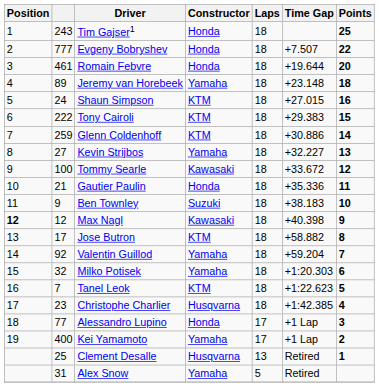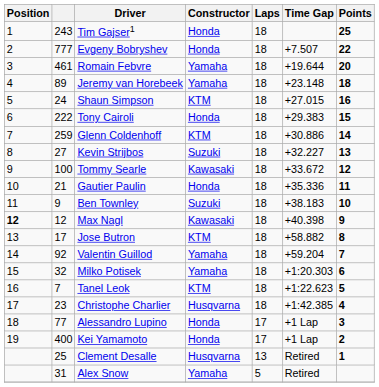 <table class="wikitable" style="font-size:95%;">
 <tr>
 <th>Position</th>
 <th></th>
 <th>Driver</th>
 <th>Constructor</th>
 <th>Laps</th>
 <th>Time Gap</th>
 <th>Points</th>
 </tr>
 <tr>
 <td>1</td>
 <td>243</td>
 <td> <a href='#'>Tim Gajser</a><sup>1</sup></td>
 <td><a href='#'>Honda</a></td>
 <td>18</td>
 <td></td>
 <td><strong>25</strong></td>
 </tr>
 <tr>
 <td>2</td>
 <td>777</td>
 <td> <a href='#'>Evgeny Bobryshev</a></td>
 <td><a href='#'>Honda</a></td>
 <td>18</td>
 <td>+7.507</td>
 <td><strong>22</strong></td>
 </tr>
 <tr>
 <td>3</td>
 <td>461</td>
 <td> <a href='#'>Romain Febvre</a></td>
-<td><a href='#'>Honda</a></td>
+<td><a href='#'>Yamaha</a></td>
 <td>18</td>
 <td>+19.644</td>
 <td><strong>20</strong></td>
 </tr>
 <tr>
 <td>4</td>
 <td>89</td>
 <td> <a href='#'>Jeremy van Horebeek</a></td>
 <td><a href='#'>Yamaha</a></td>
 <td>18</td>
 <td>+23.148</td>
 <td><strong>18</strong></td>
 </tr>
 <tr>
 <td>5</td>
 <td>24</td>
 <td> <a href='#'>Shaun Simpson</a></td>
 <td><a href='#'>KTM</a></td>
 <td>18</td>
 <td>+27.015</td>
 <td><strong>16</strong></td>
 </tr>
 <tr>
 <td>6</td>
 <td>222</td>
 <td> <a href='#'>Tony Cairoli</a></td>
-<td><a href='#'>KTM</a></td>
+<td><a href='#'>Honda</a></td>
 <td>18</td>
 <td>+29.383</td>
 <td><strong>15</strong></td>
 </tr>
 <tr>
 <td>7</td>
 <td>259</td>
 <td> <a href='#'>Glenn Coldenhoff</a></td>
 <td><a href='#'>KTM</a></td>
 <td>18</td>
 <td>+30.886</td>
 <td><strong>14</strong></td>
 </tr>
 <tr>
 <td>8</td>
 <td>27</td>
 <td> <a href='#'>Kevin Strijbos</a></td>
-<td><a href='#'>Yamaha</a></td>
+<td><a href='#'>Suzuki</a></td>
 <td>18</td>
 <td>+32.227</td>
 <td><strong>13</strong></td>
 </tr>
 <tr>
 <td>9</td>
 <td>100</td>
 <td> <a href='#'>Tommy Searle</a></td>
 <td><a href='#'>Kawasaki</a></td>
 <td>18</td>
 <td>+33.672</td>
 <td><strong>12</strong></td>
 </tr>
 <tr>
 <td>10</td>
 <td>21</td>
 <td> <a href='#'>Gautier Paulin</a></td>
 <td><a href='#'>Honda</a></td>
 <td>18</td>
 <td>+35.336</td>
 <td><strong>11</strong></td>
 </tr>
 <tr>
 <td>11</td>
 <td>9</td>
 <td> <a href='#'>Ben Townley</a></td>
 <td><a href='#'>Suzuki</a></td>
 <td>18</td>
 <td>+38.183</td>
 <td><strong>10</strong></td>
 </tr>
 <tr>
 <td><strong>12</strong></td>
 <td>12</td>
 <td> <a href='#'>Max Nagl</a></td>
 <td><a href='#'>Kawasaki</a></td>
 <td>18</td>
 <td>+40.398</td>
 <td><strong>9</strong></td>
 </tr>
 <tr>
 <td>13</td>
 <td>17</td>
 <td> <a href='#'>Jose Butron</a></td>
 <td><a href='#'>KTM</a></td>
 <td>18</td>
 <td>+58.882</td>
 <td><strong>8</strong></td>
 </tr>
 <tr>
 <td>14</td>
 <td>92</td>
 <td> <a href='#'>Valentin Guillod</a></td>
 <td><a href='#'>Yamaha</a></td>
 <td>18</td>
 <td>+59.204</td>
 <td><strong>7</strong></td>
 </tr>
 <tr>
 <td>15</td>
 <td>32</td>
 <td> <a href='#'>Milko Potisek</a></td>
 <td><a href='#'>Yamaha</a></td>
 <td>18</td>
 <td>+1:20.303</td>
 <td><strong>6</strong></td>
 </tr>
 <tr>
 <td>16</td>
 <td>7</td>
 <td> <a href='#'>Tanel Leok</a></td>
 <td><a href='#'>KTM</a></td>
 <td>18</td>
 <td>+1:22.623</td>
 <td><strong>5</strong></td>
 </tr>
 <tr>
 <td>17</td>
 <td>23</td>
 <td> <a href='#'>Christophe Charlier</a></td>
 <td><a href='#'>Husqvarna</a></td>
 <td>18</td>
 <td>+1:42.385</td>
 <td><strong>4</strong></td>
 </tr>
 <tr>
 <td>18</td>
 <td>77</td>
 <td> <a href='#'>Alessandro Lupino</a></td>
 <td><a href='#'>Honda</a></td>
 <td>17</td>
 <td>+1 Lap</td>
 <td><strong>3</strong></td>
 </tr>
 <tr>
 <td>19</td>
 <td>400</td>
 <td> <a href='#'>Kei Yamamoto</a></td>
-<td><a href='#'>Yamaha</a></td>
+<td><a href='#'>Honda</a></td>
 <td>17</td>
 <td>+1 Lap</td>
 <td><strong>2</strong></td>
 </tr>
 <tr>
 <td></td>
 <td>25</td>
 <td> <a href='#'>Clement Desalle</a></td>
 <td><a href='#'>Husqvarna</a></td>
 <td>13</td>
 <td>Retired</td>
 <td><strong>1</strong></td>
 </tr>
 <tr>
 <td></td>
 <td>31</td>
 <td> <a href='#'>Alex Snow</a></td>
 <td><a href='#'>Yamaha</a></td>
 <td>5</td>
 <td>Retired</td>
 <td></td>
 </tr>
 <tr>
 </tr>
 </table>
